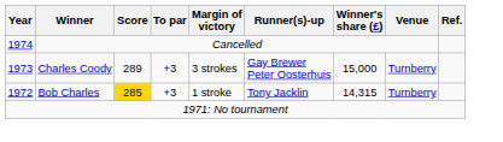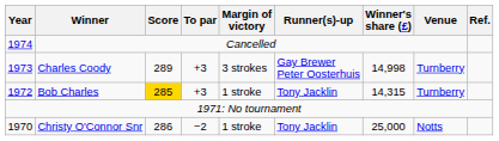 <table class="wikitable" style="font-size:95%">
 <tr>
 <th>Year</th>
 <th>Winner</th>
 <th>Score</th>
 <th>To par</th>
 <th>Margin of<br>victory</th>
 <th>Runner(s)-up</th>
 <th>Winner's<br>share (<a href='#'>£</a>)</th>
 <th>Venue</th>
 <th>Ref.</th>
 </tr>
 <tr>
 <td><a href='#'>1974</a></td>
 <td colspan=7 align=center><em>Cancelled</em></td>
 <td></td>
 </tr>
 <tr>
 <td><a href='#'>1973</a></td>
 <td> <a href='#'>Charles Coody</a></td>
 <td align=center>289</td>
 <td align=center>+3</td>
 <td>3 strokes</td>
 <td> <a href='#'>Gay Brewer</a><br> <a href='#'>Peter Oosterhuis</a></td>
-<td align=center>15,000</td>
+<td align=center>14,998</td>
 <td><a href='#'>Turnberry</a></td>
 <td></td>
 </tr>
 <tr>
 <td><a href='#'>1972</a></td>
 <td> <a href='#'>Bob Charles</a></td>
 <td align=center style="background: gold;">285</td>
 <td align=center>+3</td>
 <td>1 stroke</td>
 <td> <a href='#'>Tony Jacklin</a></td>
 <td align=center>14,315</td>
 <td><a href='#'>Turnberry</a></td>
 <td></td>
 </tr>
 <tr>
 <td colspan=9 align=center><em>1971: No tournament</em></td>
 </tr>
+<tr>
+<td>1970</td>
+<td> <a href='#'>Christy O'Connor Snr</a></td>
+<td align=center>286</td>
+<td align=center>−2</td>
+<td>1 stroke</td>
+<td> <a href='#'>Tony Jacklin</a></td>
+<td align=center>25,000</td>
+<td><a href='#'>Notts</a></td>
+<td></td>
+</tr>
 </table>
